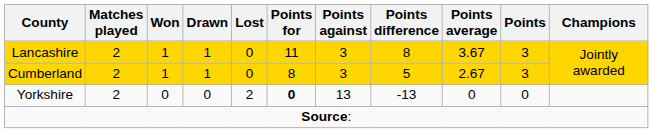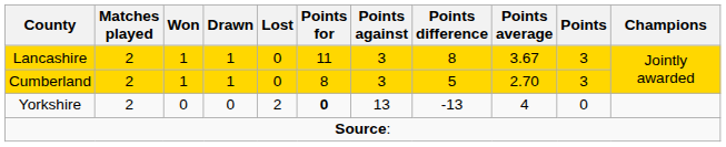 <table class="wikitable plainrowheaders" style="text-align: center; width: 60%">
 <tr>
 <th scope="col" style="width: 5%;">County</th>
 <th scope="col" style="width: 5%;">Matches played</th>
 <th scope="col" style="width: 5%;">Won</th>
 <th scope="col" style="width: 5%;">Drawn</th>
 <th scope="col" style="width: 5%;">Lost</th>
 <th scope="col" style="width: 5%;">Points for</th>
 <th scope="col" style="width: 5%;">Points against</th>
 <th scope="col" style="width: 5%;">Points difference</th>
 <th scope="col" style="width: 5%;">Points average</th>
 <th scope="col" style="width: 5%;">Points</th>
 <th scope="col" style="width: 15%;">Champions</th>
 </tr>
 <tr style="background: gold;">
 <td>Lancashire</td>
 <td>2</td>
 <td>1</td>
 <td>1</td>
 <td>0</td>
 <td>11</td>
 <td>3</td>
 <td>8</td>
 <td>3.67</td>
 <td>3</td>
 <td rowspan="2">Jointly awarded</td>
 </tr>
 <tr style="background: gold;">
 <td>Cumberland</td>
 <td>2</td>
 <td>1</td>
 <td>1</td>
 <td>0</td>
 <td>8</td>
 <td>3</td>
 <td>5</td>
-<td>2.67</td>
+<td>2.70</td>
 <td>3</td>
 </tr>
 <tr>
 <td>Yorkshire</td>
 <td>2</td>
 <td>0</td>
 <td>0</td>
 <td>2</td>
 <td><strong>0</strong></td>
 <td>13</td>
 <td>-13</td>
-<td>0</td>
+<td>4</td>
 <td>0</td>
 <td></td>
 </tr>
 <tr>
 <td colspan="11"><strong>Source</strong>:</td>
 </tr>
 </table>
